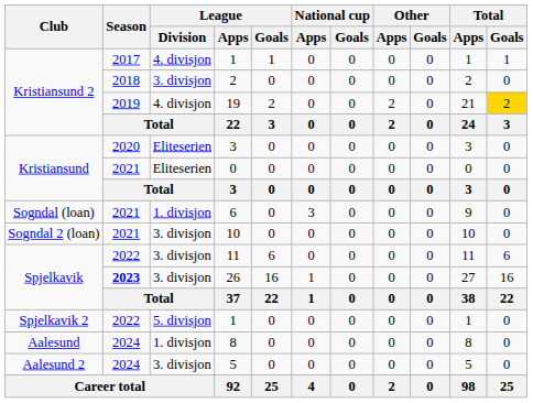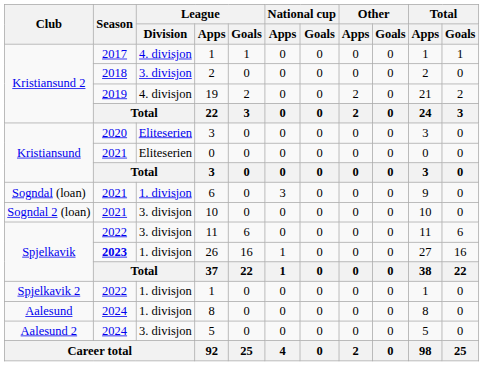 <table class="wikitable" style="text-align:center">
 <tr>
 <th rowspan="2">Club</th>
 <th rowspan="2">Season</th>
 <th colspan="3">League</th>
 <th colspan="2">National cup</th>
 <th colspan="2">Other</th>
 <th colspan="2">Total</th>
 </tr>
 <tr>
 <th>Division</th>
 <th>Apps</th>
 <th>Goals</th>
 <th>Apps</th>
 <th>Goals</th>
 <th>Apps</th>
 <th>Goals</th>
 <th>Apps</th>
 <th>Goals</th>
 </tr>
 <tr>
 <td rowspan=4><a href='#'>Kristiansund 2</a></td>
 <td><a href='#'>2017</a></td>
 <td><a href='#'>4. divisjon</a></td>
 <td>1</td>
 <td>1</td>
 <td>0</td>
 <td>0</td>
 <td>0</td>
 <td>0</td>
 <td>1</td>
 <td>1</td>
 </tr>
 <tr>
 <td><a href='#'>2018</a></td>
 <td><a href='#'>3. divisjon</a></td>
 <td>2</td>
 <td>0</td>
 <td>0</td>
 <td>0</td>
 <td>0</td>
 <td>0</td>
 <td>2</td>
 <td>0</td>
 </tr>
 <tr>
 <td><a href='#'>2019</a></td>
 <td>4. divisjon</td>
 <td>19</td>
 <td>2</td>
 <td>0</td>
 <td>0</td>
 <td>2</td>
 <td>0</td>
 <td>21</td>
-<td style="background: gold;">2</td>
+<td>2</td>
 </tr>
 <tr>
 <th colspan="2">Total</th>
 <th>22</th>
 <th>3</th>
 <th>0</th>
 <th>0</th>
 <th>2</th>
 <th>0</th>
 <th>24</th>
 <th>3</th>
 </tr>
 <tr>
 <td rowspan=3><a href='#'>Kristiansund</a></td>
 <td><a href='#'>2020</a></td>
 <td><a href='#'>Eliteserien</a></td>
 <td>3</td>
 <td>0</td>
 <td>0</td>
 <td>0</td>
 <td>0</td>
 <td>0</td>
 <td>3</td>
 <td>0</td>
 </tr>
 <tr>
 <td><a href='#'>2021</a></td>
 <td>Eliteserien</td>
 <td>0</td>
 <td>0</td>
 <td>0</td>
 <td>0</td>
 <td>0</td>
 <td>0</td>
 <td>0</td>
 <td>0</td>
 </tr>
 <tr>
 <th colspan="2">Total</th>
 <th>3</th>
 <th>0</th>
 <th>0</th>
 <th>0</th>
 <th>0</th>
 <th>0</th>
 <th>3</th>
 <th>0</th>
 </tr>
 <tr>
 <td><a href='#'>Sogndal</a> (loan)</td>
 <td><a href='#'>2021</a></td>
 <td><a href='#'>1. divisjon</a></td>
 <td>6</td>
 <td>0</td>
 <td>3</td>
 <td>0</td>
 <td>0</td>
 <td>0</td>
 <td>9</td>
 <td>0</td>
 </tr>
 <tr>
 <td><a href='#'>Sogndal 2</a> (loan)</td>
 <td><a href='#'>2021</a></td>
 <td>3. divisjon</td>
 <td>10</td>
 <td>0</td>
 <td>0</td>
 <td>0</td>
 <td>0</td>
 <td>0</td>
 <td>10</td>
 <td>0</td>
 </tr>
 <tr>
 <td rowspan="3"><a href='#'>Spjelkavik</a></td>
 <td><a href='#'>2022</a></td>
 <td>3. divisjon</td>
 <td>11</td>
 <td>6</td>
 <td>0</td>
 <td>0</td>
 <td>0</td>
 <td>0</td>
 <td>11</td>
 <td>6</td>
 </tr>
 <tr>
 <td><strong><a href='#'>2023</a></strong></td>
-<td>3. divisjon</td>
+<td>1. divisjon</td>
 <td>26</td>
 <td>16</td>
 <td>1</td>
 <td>0</td>
 <td>0</td>
 <td>0</td>
 <td>27</td>
 <td>16</td>
 </tr>
 <tr>
 <th colspan="2">Total</th>
 <th>37</th>
 <th>22</th>
 <th>1</th>
 <th>0</th>
 <th>0</th>
 <th>0</th>
 <th>38</th>
 <th>22</th>
 </tr>
 <tr>
 <td><a href='#'>Spjelkavik 2</a></td>
 <td><a href='#'>2022</a></td>
-<td><a href='#'>5. divisjon</a></td>
+<td>1. divisjon</td>
 <td>1</td>
 <td>0</td>
 <td>0</td>
 <td>0</td>
 <td>0</td>
 <td>0</td>
 <td>1</td>
 <td>0</td>
 </tr>
 <tr>
 <td><a href='#'>Aalesund</a></td>
 <td><a href='#'>2024</a></td>
 <td>1. divisjon</td>
 <td>8</td>
 <td>0</td>
 <td>0</td>
 <td>0</td>
 <td>0</td>
 <td>0</td>
 <td>8</td>
 <td>0</td>
 </tr>
 <tr>
 <td><a href='#'>Aalesund 2</a></td>
 <td><a href='#'>2024</a></td>
 <td>3. divisjon</td>
 <td>5</td>
 <td>0</td>
 <td>0</td>
 <td>0</td>
 <td>0</td>
 <td>0</td>
 <td>5</td>
 <td>0</td>
 </tr>
 <tr>
 <th colspan="3">Career total</th>
 <th>92</th>
 <th>25</th>
 <th>4</th>
 <th>0</th>
 <th>2</th>
 <th>0</th>
 <th>98</th>
 <th>25</th>
 </tr>
 </table>
